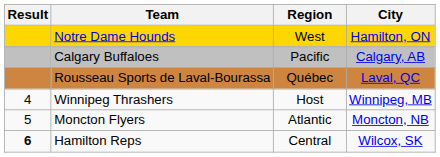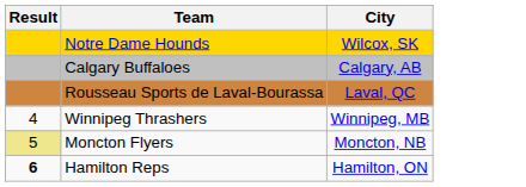 <table class="wikitable" style="text-align: center;">
 <tr>
 <th width=20>Result</th>
 <th>Team</th>
-<th width=80>Region</th>
 <th>City</th>
 </tr>
 <tr align="center" bgcolor=gold>
 <td></td>
 <td align="left"><a href='#'>Notre Dame Hounds</a></td>
-<td>West</td>
-<td><a href='#'>Hamilton, ON</a></td>
+<td><a href='#'>Wilcox, SK</a></td>
 </tr>
 <tr align="center" bgcolor=silver>
 <td></td>
 <td align="left">Calgary Buffaloes</td>
-<td>Pacific</td>
 <td><a href='#'>Calgary, AB</a></td>
 </tr>
 <tr align="center" bgcolor=peru>
 <td></td>
 <td align="left">Rousseau Sports de Laval-Bourassa</td>
-<td>Québec</td>
 <td><a href='#'>Laval, QC</a></td>
 </tr>
 <tr>
 <td>4</td>
 <td align="left">Winnipeg Thrashers</td>
-<td>Host</td>
 <td><a href='#'>Winnipeg, MB</a></td>
 </tr>
 <tr>
-<td>5</td>
+<td style="background: khaki;">5</td>
 <td align="left">Moncton Flyers</td>
-<td>Atlantic</td>
 <td><a href='#'>Moncton, NB</a></td>
 </tr>
 <tr>
 <td><strong>6</strong></td>
 <td align="left">Hamilton Reps</td>
-<td>Central</td>
-<td><a href='#'>Wilcox, SK</a></td>
+<td><a href='#'>Hamilton, ON</a></td>
 </tr>
 </table>
